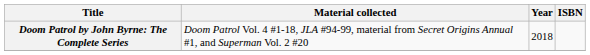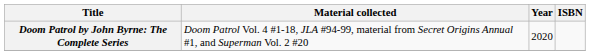 <table class="wikitable plainrowheaders sortable">
 <tr>
 <th scope="col">Title</th>
 <th scope="col">Material collected</th>
 <th scope="col">Year</th>
 <th scope="col">ISBN</th>
 </tr>
 <tr>
 <th scope="row"><em>Doom Patrol by John Byrne: The Complete Series</em></th>
 <td><em>Doom Patrol</em> Vol. 4 #1-18, <em>JLA</em> #94-99, material from <em>Secret Origins Annual</em> #1, and <em>Superman</em> Vol. 2 #20</td>
-<td>2018</td>
+<td>2020</td>
 <td></td>
 </tr>
 <tr>
 </tr>
 </table>
